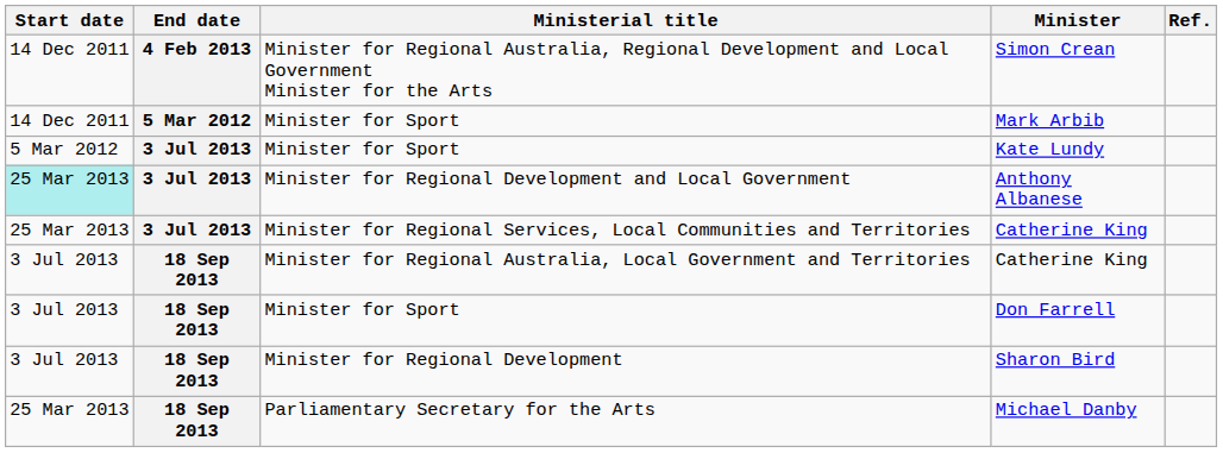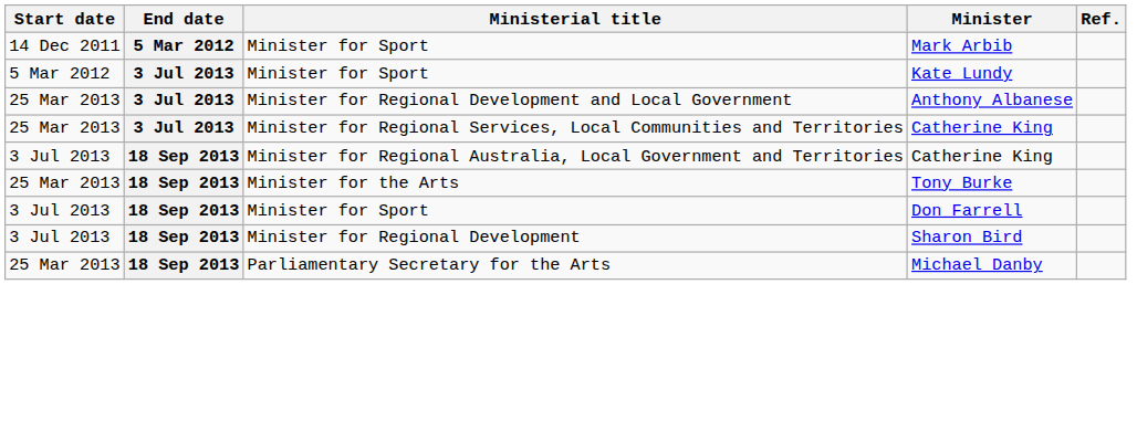 <table class="wikitable sortable plainrowheaders">
 <tr valign="top">
 <th scope="col" ! data-sort-type="date">Start date</th>
 <th scope="col" ! data-sort-type="date">End date</th>
 <th scope="col">Ministerial title</th>
 <th scope="col">Minister</th>
 <th scope="col" class="unsortable">Ref.</th>
-</tr>
-<tr valign="top">
-<td align="left">14 Dec 2011</td>
-<th scope="row">4 Feb 2013</th>
-<td>Minister for Regional Australia, Regional Development and Local Government<br>Minister for the Arts</td>
-<td><a href='#'>Simon Crean</a></td>
-<td></td>
 </tr>
 <tr valign="top">
 <td align="left">14 Dec 2011</td>
 <th scope="row">5 Mar 2012</th>
 <td>Minister for Sport</td>
 <td><a href='#'>Mark Arbib</a></td>
 <td></td>
 </tr>
 <tr valign="top">
 <td align="left">5 Mar 2012</td>
 <th scope="row">3 Jul 2013</th>
 <td>Minister for Sport</td>
 <td><a href='#'>Kate Lundy</a></td>
 <td></td>
 </tr>
 <tr valign="top">
-<td align="left" style="background: paleturquoise;">25 Mar 2013</td>
+<td align="left">25 Mar 2013</td>
 <th scope="row">3 Jul 2013</th>
 <td>Minister for Regional Development and Local Government</td>
 <td><a href='#'>Anthony Albanese</a></td>
 <td></td>
 </tr>
 <tr valign="top">
 <td align="left">25 Mar 2013</td>
 <th scope="row">3 Jul 2013</th>
 <td>Minister for Regional Services, Local Communities and Territories</td>
 <td><a href='#'>Catherine King</a></td>
 <td></td>
 </tr>
 <tr valign="top">
 <td align="left">3 Jul 2013</td>
 <th scope="row">18 Sep 2013</th>
 <td>Minister for Regional Australia, Local Government and Territories</td>
 <td>Catherine King</td>
+<td></td>
+</tr>
+<tr valign="top">
+<td align="left">25 Mar 2013</td>
+<th scope="row">18 Sep 2013</th>
+<td>Minister for the Arts</td>
+<td><a href='#'>Tony Burke</a></td>
 <td></td>
 </tr>
 <tr valign="top">
 <td align="left">3 Jul 2013</td>
 <th scope="row">18 Sep 2013</th>
 <td>Minister for Sport</td>
 <td><a href='#'>Don Farrell</a></td>
 <td></td>
 </tr>
 <tr valign="top">
 <td align="left">3 Jul 2013</td>
 <th scope="row">18 Sep 2013</th>
 <td>Minister for Regional Development</td>
 <td><a href='#'>Sharon Bird</a></td>
 <td></td>
 </tr>
 <tr valign="top">
 <td align="left">25 Mar 2013</td>
 <th scope="row">18 Sep 2013</th>
 <td>Parliamentary Secretary for the Arts</td>
 <td><a href='#'>Michael Danby</a></td>
 <td></td>
 </tr>
 </table>
